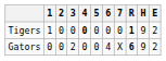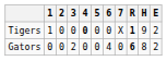 <table align = right border="2" cellpadding="4" cellspacing="0" style="margin: 1em 1em 1em 1em; background: #F9F9F9; border: 1px #aaa solid; border-collapse: collapse;">
 <tr align=center style="background: #F2F2F2;">
 <th></th>
 <th>1</th>
 <th>2</th>
 <th>3</th>
 <th>4</th>
 <th>5</th>
 <th>6</th>
 <th>7</th>
 <th>R</th>
 <th>H</th>
 <th>E</th>
 </tr>
 <tr align=center>
 <td>Tigers</td>
 <td>1</td>
 <td>0</td>
 <td>0</td>
 <td><strong>0</strong></td>
 <td>0</td>
 <td>0</td>
-<td>0</td>
+<td>X</td>
 <td><strong>1</strong></td>
 <td>9</td>
 <td>2</td>
 </tr>
 <tr align=center>
 <td>Gators</td>
 <td>0</td>
 <td>0</td>
 <td>2</td>
 <td>0</td>
 <td>0</td>
 <td>4</td>
-<td>X</td>
+<td>0</td>
 <td><strong>6</strong></td>
-<td>9</td>
+<td>8</td>
 <td>2</td>
 </tr>
 </table>
